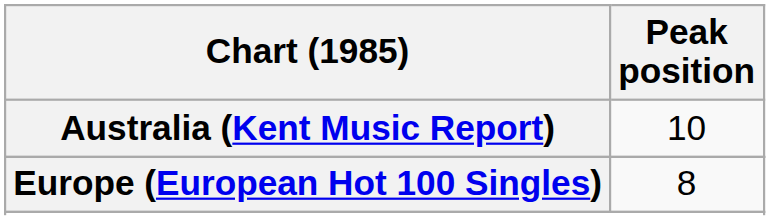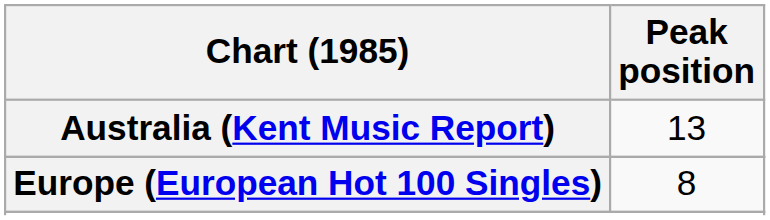 <table class="wikitable sortable plainrowheaders" style="text-align:center">
 <tr>
 <th>Chart (1985)</th>
 <th>Peak<br>position</th>
 </tr>
 <tr>
 <th scope="row">Australia (<a href='#'>Kent Music Report</a>)</th>
-<td>10</td>
+<td>13</td>
 </tr>
 <tr>
 </tr>
 <tr>
 </tr>
 <tr>
 </tr>
 <tr>
 <th scope="row">Europe (<a href='#'>European Hot 100 Singles</a>)</th>
 <td>8</td>
 </tr>
 <tr>
 </tr>
 <tr>
 </tr>
 <tr>
 </tr>
 <tr>
 </tr>
 <tr>
 </tr>
 <tr>
 </tr>
 <tr>
 </tr>
 <tr>
 </tr>
 <tr>
 </tr>
 <tr>
 </tr>
 <tr>
 </tr>
 <tr>
 </tr>
 <tr>
 </tr>
 </table>
